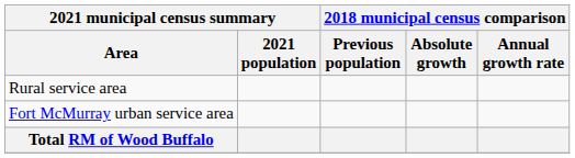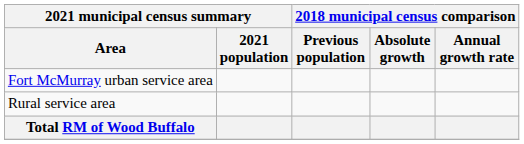 <table class="wikitable sortable">
 <tr>
 <th colspan=2 class=unsortable>2021 municipal census summary</th>
 <th colspan=3 class=unsortable><a href='#'>2018 municipal census</a> comparison</th>
 </tr>
 <tr>
 <th>Area</th>
 <th>2021<br>population</th>
 <th>Previous<br>population</th>
 <th>Absolute<br>growth</th>
 <th>Annual<br>growth rate</th>
 </tr>
 <tr>
-<td>Rural service area</td>
+<td><a href='#'>Fort McMurray</a> urban service area</td>
 <td align=center></td>
 <td align=center></td>
 <td align=center></td>
 <td align=center></td>
 </tr>
 <tr>
-<td><a href='#'>Fort McMurray</a> urban service area</td>
+<td>Rural service area</td>
 <td align=center></td>
 <td align=center></td>
 <td align=center></td>
 <td align=center></td>
 </tr>
 <tr>
 <th>Total <a href='#'>RM of Wood Buffalo</a></th>
 <th align=center></th>
 <th align=center></th>
 <th align=center></th>
 <th align=center></th>
 </tr>
 <tr>
 </tr>
 </table>
